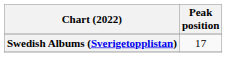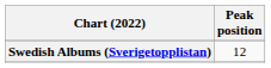 <table class="wikitable sortable plainrowheaders" style="text-align:center">
 <tr>
 <th scope="col">Chart (2022)</th>
 <th scope="col">Peak<br>position</th>
 </tr>
 <tr>
 </tr>
 <tr>
 </tr>
 <tr>
 </tr>
 <tr>
 </tr>
 <tr>
 </tr>
 <tr>
 </tr>
 <tr>
 <th scope="row">Swedish Albums (<a href='#'>Sverigetopplistan</a>)</th>
-<td>17</td>
+<td>12</td>
 </tr>
 <tr>
 </tr>
 <tr>
 </tr>
 <tr>
 </tr>
 </table>
